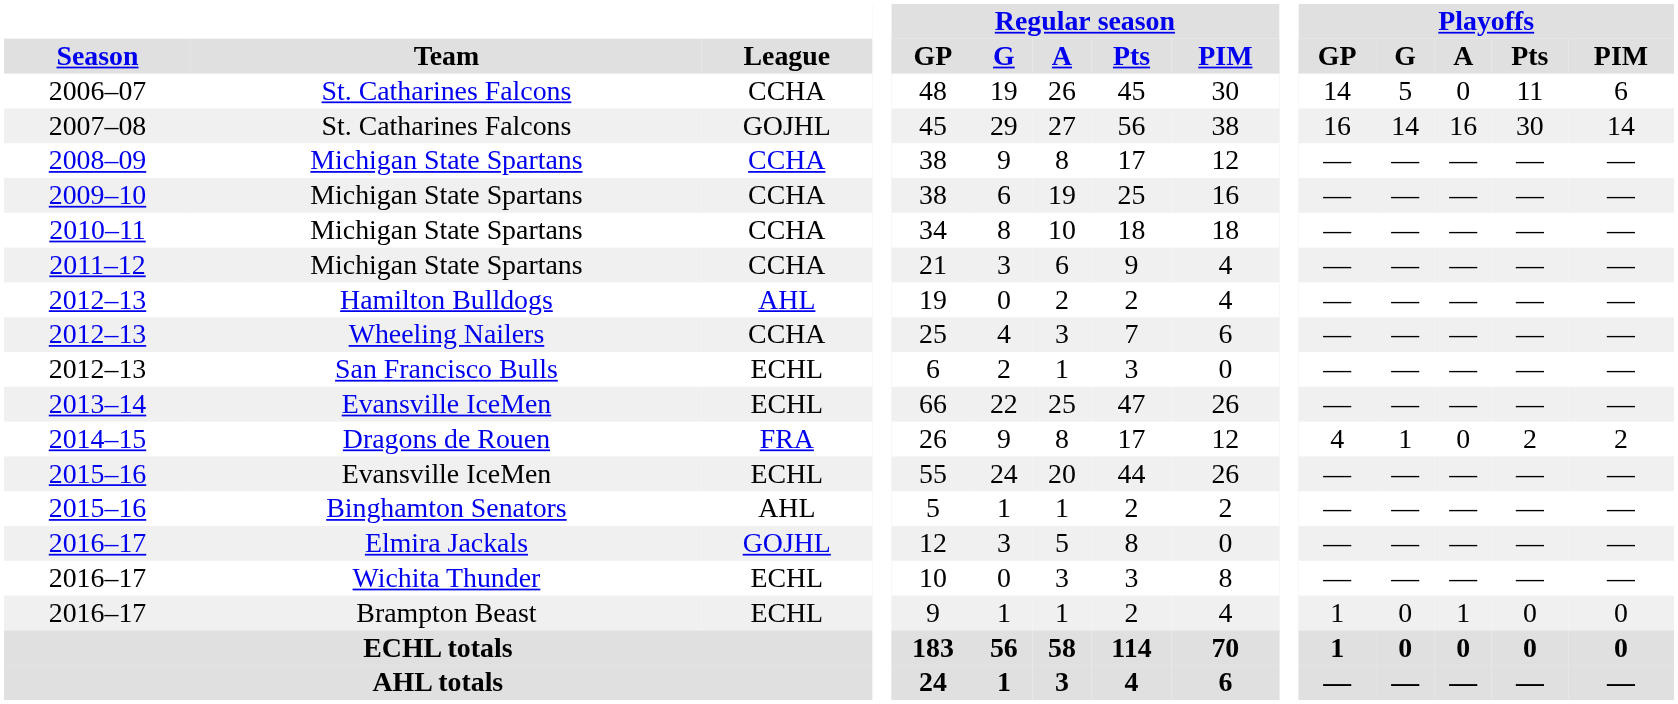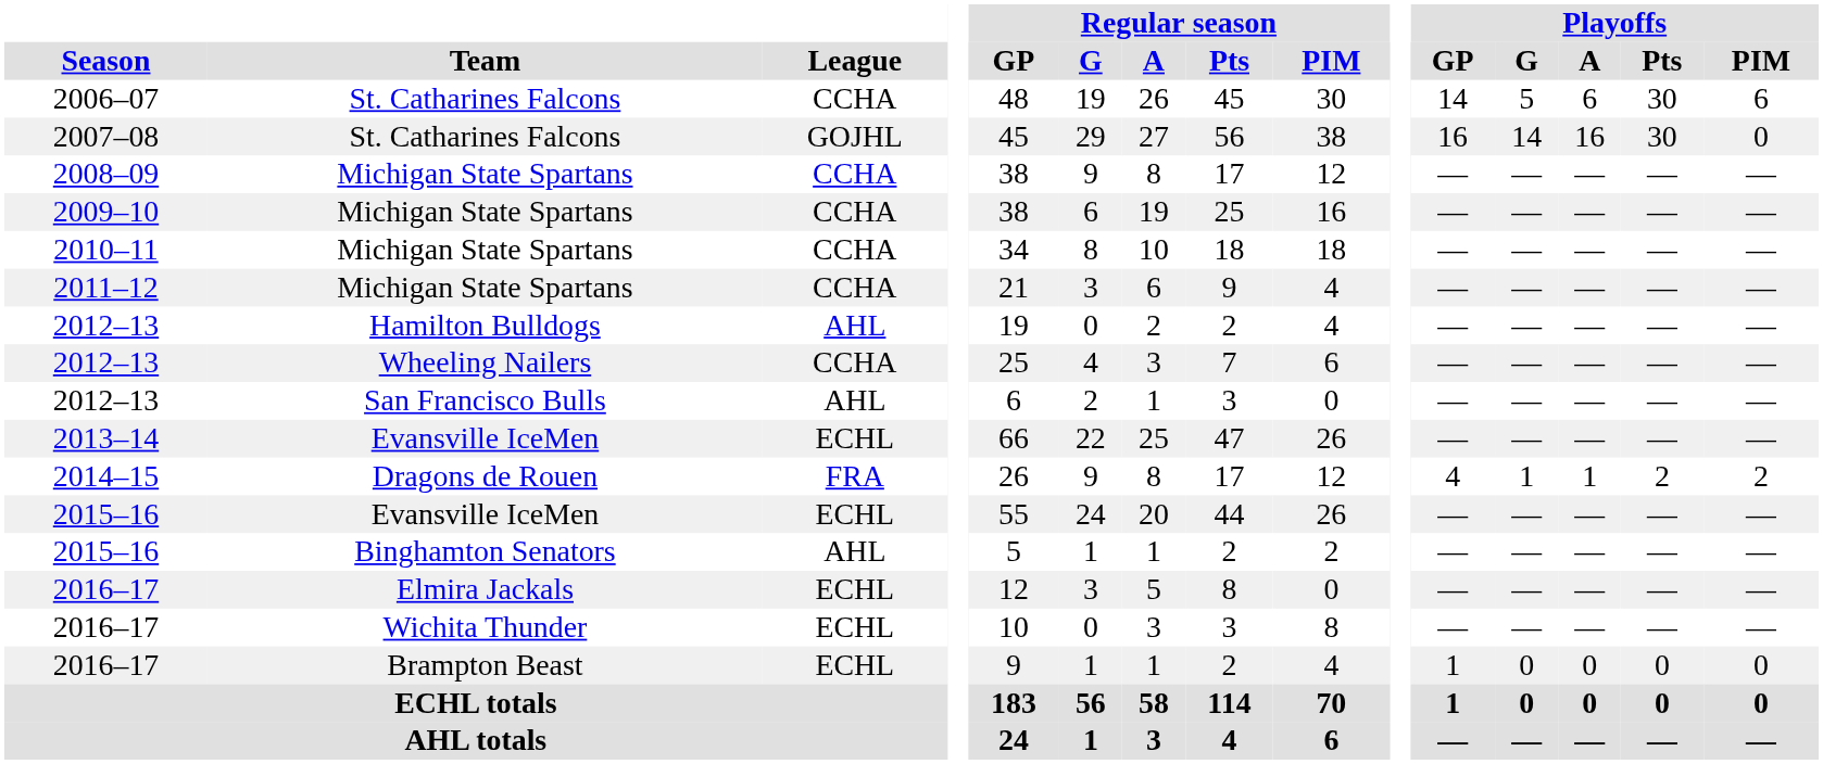 <table border="0" cellpadding="1" cellspacing="0" style="text-align:center; width:60em;">
 <tr bgcolor="#e0e0e0">
 <th colspan="3" bgcolor="#ffffff"> </th>
 <th rowspan="99" bgcolor="#ffffff"> </th>
 <th colspan="5"><a href='#'>Regular season</a></th>
 <th rowspan="99" bgcolor="#ffffff"> </th>
 <th colspan="5"><a href='#'>Playoffs</a></th>
 </tr>
 <tr bgcolor="#e0e0e0">
 <th><a href='#'>Season</a></th>
 <th>Team</th>
 <th>League</th>
 <th>GP</th>
 <th><a href='#'>G</a></th>
 <th><a href='#'>A</a></th>
 <th><a href='#'>Pts</a></th>
 <th><a href='#'>PIM</a></th>
 <th>GP</th>
 <th>G</th>
 <th>A</th>
 <th>Pts</th>
 <th>PIM</th>
 </tr>
 <tr>
 <td>2006–07</td>
 <td><a href='#'>St. Catharines Falcons</a></td>
 <td>CCHA</td>
 <td>48</td>
 <td>19</td>
 <td>26</td>
 <td>45</td>
 <td>30</td>
 <td>14</td>
 <td>5</td>
-<td>0</td>
-<td>11</td>
+<td>6</td>
+<td>30</td>
 <td>6</td>
 </tr>
 <tr bgcolor="#f0f0f0">
 <td>2007–08</td>
 <td>St. Catharines Falcons</td>
 <td>GOJHL</td>
 <td>45</td>
 <td>29</td>
 <td>27</td>
 <td>56</td>
 <td>38</td>
 <td>16</td>
 <td>14</td>
 <td>16</td>
 <td>30</td>
-<td>14</td>
+<td>0</td>
 </tr>
 <tr>
 <td><a href='#'>2008–09</a></td>
 <td><a href='#'>Michigan State Spartans</a></td>
 <td><a href='#'>CCHA</a></td>
 <td>38</td>
 <td>9</td>
 <td>8</td>
 <td>17</td>
 <td>12</td>
 <td>—</td>
 <td>—</td>
 <td>—</td>
 <td>—</td>
 <td>—</td>
 </tr>
 <tr bgcolor="#f0f0f0">
 <td><a href='#'>2009–10</a></td>
 <td>Michigan State Spartans</td>
 <td>CCHA</td>
 <td>38</td>
 <td>6</td>
 <td>19</td>
 <td>25</td>
 <td>16</td>
 <td>—</td>
 <td>—</td>
 <td>—</td>
 <td>—</td>
 <td>—</td>
 </tr>
 <tr>
 <td><a href='#'>2010–11</a></td>
 <td>Michigan State Spartans</td>
 <td>CCHA</td>
 <td>34</td>
 <td>8</td>
 <td>10</td>
 <td>18</td>
 <td>18</td>
 <td>—</td>
 <td>—</td>
 <td>—</td>
 <td>—</td>
 <td>—</td>
 </tr>
 <tr bgcolor="#f0f0f0">
 <td><a href='#'>2011–12</a></td>
 <td>Michigan State Spartans</td>
 <td>CCHA</td>
 <td>21</td>
 <td>3</td>
 <td>6</td>
 <td>9</td>
 <td>4</td>
 <td>—</td>
 <td>—</td>
 <td>—</td>
 <td>—</td>
 <td>—</td>
 </tr>
 <tr>
 <td><a href='#'>2012–13</a></td>
 <td><a href='#'>Hamilton Bulldogs</a></td>
 <td><a href='#'>AHL</a></td>
 <td>19</td>
 <td>0</td>
 <td>2</td>
 <td>2</td>
 <td>4</td>
 <td>—</td>
 <td>—</td>
 <td>—</td>
 <td>—</td>
 <td>—</td>
 </tr>
 <tr bgcolor="#f0f0f0">
 <td><a href='#'>2012–13</a></td>
 <td><a href='#'>Wheeling Nailers</a></td>
 <td>CCHA</td>
 <td>25</td>
 <td>4</td>
 <td>3</td>
 <td>7</td>
 <td>6</td>
 <td>—</td>
 <td>—</td>
 <td>—</td>
 <td>—</td>
 <td>—</td>
 </tr>
 <tr>
 <td>2012–13</td>
 <td><a href='#'>San Francisco Bulls</a></td>
-<td>ECHL</td>
+<td>AHL</td>
 <td>6</td>
 <td>2</td>
 <td>1</td>
 <td>3</td>
 <td>0</td>
 <td>—</td>
 <td>—</td>
 <td>—</td>
 <td>—</td>
 <td>—</td>
 </tr>
 <tr bgcolor="#f0f0f0">
 <td><a href='#'>2013–14</a></td>
 <td><a href='#'>Evansville IceMen</a></td>
 <td>ECHL</td>
 <td>66</td>
 <td>22</td>
 <td>25</td>
 <td>47</td>
 <td>26</td>
 <td>—</td>
 <td>—</td>
 <td>—</td>
 <td>—</td>
 <td>—</td>
 </tr>
 <tr>
 <td><a href='#'>2014–15</a></td>
 <td><a href='#'>Dragons de Rouen</a></td>
 <td><a href='#'>FRA</a></td>
 <td>26</td>
 <td>9</td>
 <td>8</td>
 <td>17</td>
 <td>12</td>
 <td>4</td>
 <td>1</td>
-<td>0</td>
+<td>1</td>
 <td>2</td>
 <td>2</td>
 </tr>
 <tr bgcolor="#f0f0f0">
 <td><a href='#'>2015–16</a></td>
 <td>Evansville IceMen</td>
 <td>ECHL</td>
 <td>55</td>
 <td>24</td>
 <td>20</td>
 <td>44</td>
 <td>26</td>
 <td>—</td>
 <td>—</td>
 <td>—</td>
 <td>—</td>
 <td>—</td>
 </tr>
 <tr>
 <td><a href='#'>2015–16</a></td>
 <td><a href='#'>Binghamton Senators</a></td>
 <td>AHL</td>
 <td>5</td>
 <td>1</td>
 <td>1</td>
 <td>2</td>
 <td>2</td>
 <td>—</td>
 <td>—</td>
 <td>—</td>
 <td>—</td>
 <td>—</td>
 </tr>
 <tr bgcolor="#f0f0f0">
 <td><a href='#'>2016–17</a></td>
 <td><a href='#'>Elmira Jackals</a></td>
-<td><a href='#'>GOJHL</a></td>
+<td>ECHL</td>
 <td>12</td>
 <td>3</td>
 <td>5</td>
 <td>8</td>
 <td>0</td>
 <td>—</td>
 <td>—</td>
 <td>—</td>
 <td>—</td>
 <td>—</td>
 </tr>
 <tr>
 <td>2016–17</td>
 <td><a href='#'>Wichita Thunder</a></td>
 <td>ECHL</td>
 <td>10</td>
 <td>0</td>
 <td>3</td>
 <td>3</td>
 <td>8</td>
 <td>—</td>
 <td>—</td>
 <td>—</td>
 <td>—</td>
 <td>—</td>
 </tr>
 <tr bgcolor="#f0f0f0">
 <td>2016–17</td>
 <td>Brampton Beast</td>
 <td>ECHL</td>
 <td>9</td>
 <td>1</td>
 <td>1</td>
 <td>2</td>
 <td>4</td>
 <td>1</td>
 <td>0</td>
-<td>1</td>
+<td>0</td>
 <td>0</td>
 <td>0</td>
 </tr>
 <tr bgcolor="#e0e0e0">
 <th colspan="3">ECHL totals</th>
 <th>183</th>
 <th>56</th>
 <th>58</th>
 <th>114</th>
 <th>70</th>
 <th>1</th>
 <th>0</th>
 <th>0</th>
 <th>0</th>
 <th>0</th>
 </tr>
 <tr bgcolor="#e0e0e0">
 <th colspan="3">AHL totals</th>
 <th>24</th>
 <th>1</th>
 <th>3</th>
 <th>4</th>
 <th>6</th>
 <th>—</th>
 <th>—</th>
 <th>—</th>
 <th>—</th>
 <th>—</th>
 </tr>
 </table>
